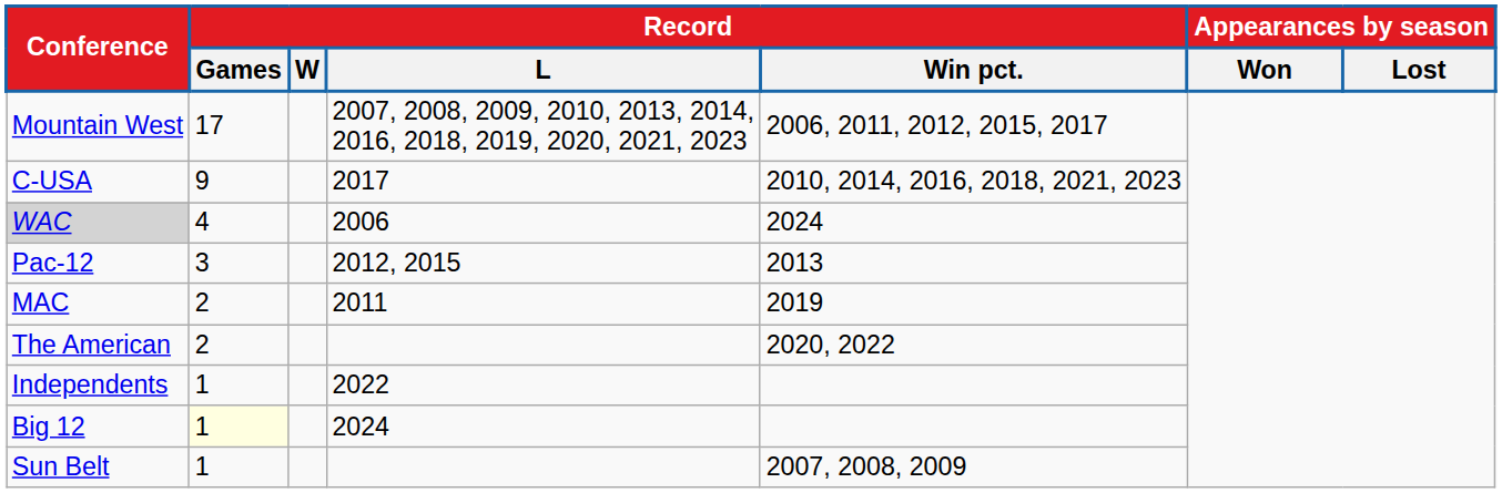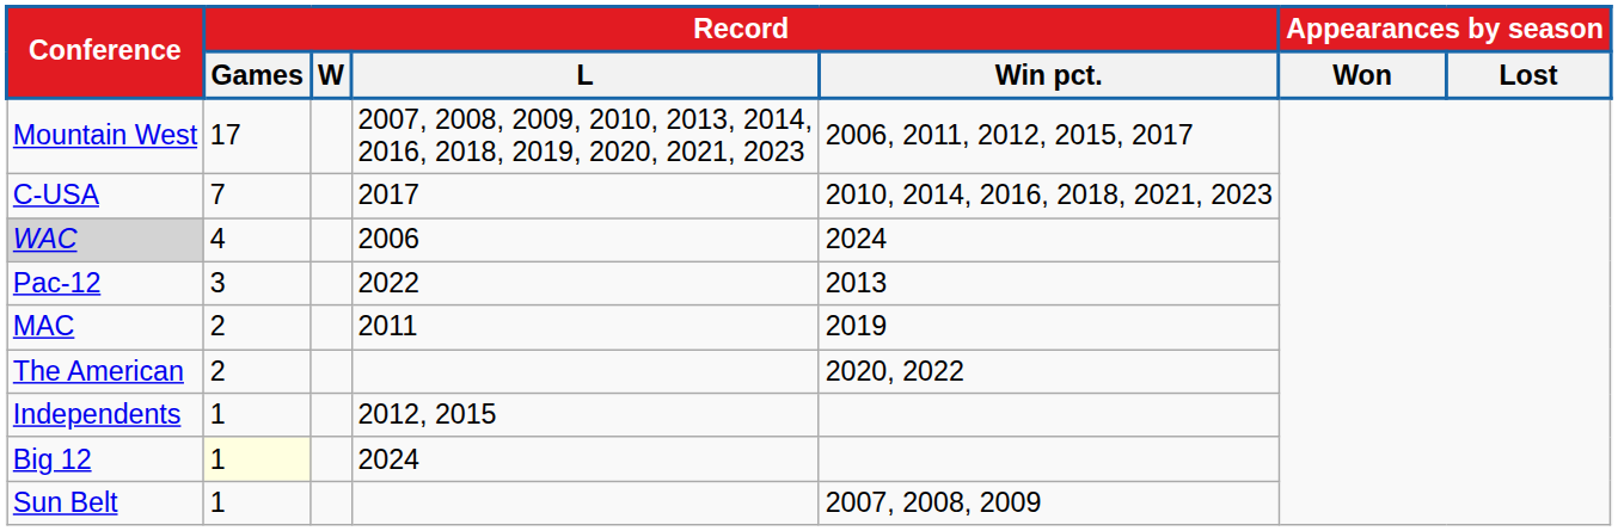 <table class="wikitable sortable plainrowheaders">
 <tr>
 <th style="background:#E21B22; color:#FFFFFF; border: 2px solid #1766A9;" rowspan=2>Conference</th>
 <th style="background:#E21B22; color:#FFFFFF; border: 2px solid #1766A9;" colspan=4>Record</th>
 <th style="background:#E21B22; color:#FFFFFF; border: 2px solid #1766A9;" colspan=2>Appearances by season</th>
 </tr>
 <tr>
 <th style="border: 2px solid #1766A9;">Games</th>
 <th style="border: 2px solid #1766A9;">W</th>
 <th style="border: 2px solid #1766A9;">L</th>
 <th style="border: 2px solid #1766A9;">Win pct.</th>
 <th style="border: 2px solid #1766A9;" class=unsortable>Won</th>
 <th style="border: 2px solid #1766A9;" class=unsortable>Lost</th>
 </tr>
 <tr>
 <td><a href='#'>Mountain West</a></td>
 <td>17</td>
 <td></td>
 <td>2007, 2008, 2009, 2010, 2013, 2014,<br> 2016, 2018, 2019, 2020, 2021, 2023</td>
 <td>2006, 2011, 2012, 2015, 2017</td>
 </tr>
 <tr>
 <td><a href='#'>C-USA</a></td>
-<td>9</td>
+<td>7</td>
 <td></td>
 <td>2017</td>
 <td>2010, 2014, 2016, 2018, 2021, 2023</td>
 </tr>
 <tr>
 <td bgcolor=lightgrey><em><a href='#'>WAC</a></em></td>
 <td>4</td>
 <td></td>
 <td>2006</td>
 <td>2024</td>
 </tr>
 <tr>
 <td><a href='#'>Pac-12</a></td>
 <td>3</td>
 <td></td>
-<td>2012, 2015</td>
+<td>2022</td>
 <td>2013</td>
 </tr>
 <tr>
 <td><a href='#'>MAC</a></td>
 <td>2</td>
 <td></td>
 <td>2011</td>
 <td>2019</td>
 </tr>
 <tr>
 <td><a href='#'>The American</a></td>
 <td>2</td>
 <td></td>
 <td> </td>
 <td>2020, 2022</td>
 </tr>
 <tr>
 <td><a href='#'>Independents</a></td>
 <td>1</td>
 <td></td>
-<td>2022</td>
+<td>2012, 2015</td>
 <td></td>
 </tr>
 <tr>
 <td><a href='#'>Big 12</a></td>
 <td style="background: lightyellow;">1</td>
 <td></td>
 <td>2024</td>
 <td></td>
 </tr>
 <tr>
 <td><a href='#'>Sun Belt</a></td>
 <td>1</td>
 <td></td>
 <td></td>
 <td>2007, 2008, 2009</td>
 </tr>
 </table>
